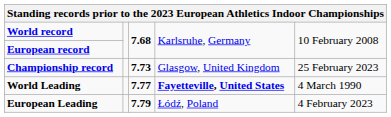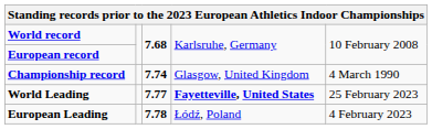 <table class="wikitable">
 <tr>
 <th colspan="5">Standing records prior to the 2023 European Athletics Indoor Championships</th>
 </tr>
 <tr>
 <td><strong><a href='#'>World record</a></strong></td>
 <td rowspan="2"></td>
 <td rowspan="2"><strong>7.68</strong></td>
 <td rowspan="2"><a href='#'>Karlsruhe</a>, <a href='#'>Germany</a></td>
 <td rowspan="2">10 February 2008</td>
 </tr>
 <tr>
 <td><strong><a href='#'>European record</a></strong></td>
 </tr>
 <tr>
 <td><strong><a href='#'>Championship record</a></strong></td>
 <td></td>
-<td><strong>7.73</strong></td>
+<td><strong>7.74</strong></td>
 <td><a href='#'>Glasgow</a>, <a href='#'>United Kingdom</a></td>
-<td>25 February 2023</td>
+<td>4 March 1990</td>
 </tr>
 <tr>
 <td><strong>World Leading</strong></td>
 <td></td>
 <td><strong>7.77</strong></td>
 <td><strong><a href='#'>Fayetteville</a>, <a href='#'>United States</a></strong></td>
-<td>4 March 1990</td>
+<td>25 February 2023</td>
 </tr>
 <tr>
 <td><strong>European Leading</strong></td>
 <td></td>
-<td><strong>7.79</strong></td>
+<td><strong>7.78</strong></td>
 <td><a href='#'>Łódź</a>, <a href='#'>Poland</a></td>
 <td>4 February 2023</td>
 </tr>
 </table>
